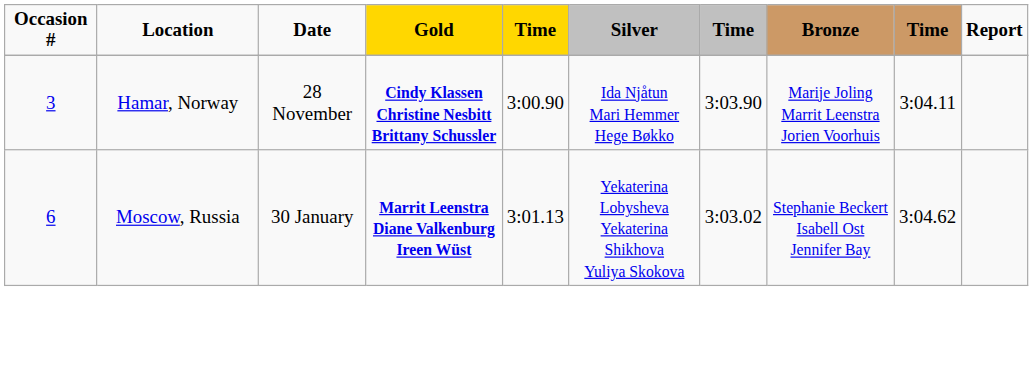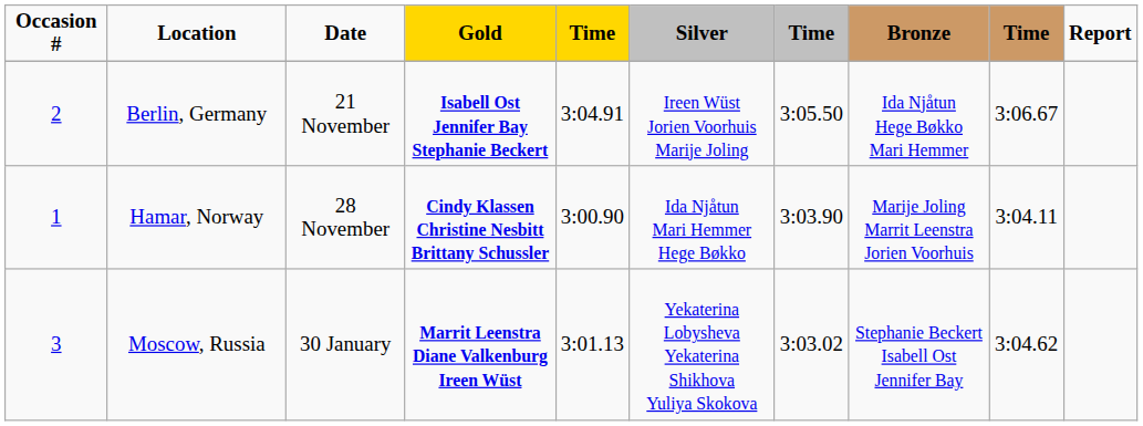 <table class="wikitable">
 <tr>
 <td width="80" align="center"><strong>Occasion #</strong></td>
 <td width="200" align="center"><strong>Location</strong></td>
 <td width="100" align="center"><strong>Date</strong></td>
 <td width="150" bgcolor="gold" align="center"><strong>Gold</strong></td>
 <td width="50" bgcolor="gold" align="center"><strong>Time</strong></td>
 <td width="150" bgcolor="silver" align="center"><strong>Silver</strong></td>
 <td width="50" bgcolor="silver" align="center"><strong>Time</strong></td>
 <td width="150" bgcolor="#CC9966" align="center"><strong>Bronze</strong></td>
 <td width="50" bgcolor="#CC9966" align="center"><strong>Time</strong></td>
 <td width="50" align="center"><strong>Report</strong></td>
 </tr>
 <tr bgcolor="#cccccc">
 </tr>
 <tr>
-<td align="center"><a href='#'>3</a></td>
+<td align="center"><a href='#'>2</a></td>
+<td align="center"><a href='#'>Berlin</a>, Germany</td>
+<td align="center">21 November</td>
+<td align="center"><strong></strong><br><small><strong><a href='#'>Isabell Ost</a><br><a href='#'>Jennifer Bay</a><br><a href='#'>Stephanie Beckert</a></strong></small></td>
+<td align="center">3:04.91</td>
+<td align="center"><br><small><a href='#'>Ireen Wüst</a><br><a href='#'>Jorien Voorhuis</a><br><a href='#'>Marije Joling</a></small></td>
+<td align="center">3:05.50</td>
+<td align="center"><br><small><a href='#'>Ida Njåtun</a><br><a href='#'>Hege Bøkko</a><br><a href='#'>Mari Hemmer</a></small></td>
+<td align="center">3:06.67</td>
+<td align="center"></td>
+</tr>
+<tr>
+<td align="center"><a href='#'>1</a></td>
 <td align="center"><a href='#'>Hamar</a>, Norway</td>
 <td align="center">28 November</td>
 <td align="center"><strong></strong><br><small><strong><a href='#'>Cindy Klassen</a><br><a href='#'>Christine Nesbitt</a><br><a href='#'>Brittany Schussler</a></strong></small></td>
 <td align="center">3:00.90</td>
 <td align="center"><br><small><a href='#'>Ida Njåtun</a><br><a href='#'>Mari Hemmer</a><br><a href='#'>Hege Bøkko</a></small></td>
 <td align="center">3:03.90</td>
 <td align="center"><br><small><a href='#'>Marije Joling</a><br><a href='#'>Marrit Leenstra</a><br><a href='#'>Jorien Voorhuis</a></small></td>
 <td align="center">3:04.11</td>
 <td align="center"></td>
 </tr>
 <tr>
-<td align="center"><a href='#'>6</a></td>
+<td align="center"><a href='#'>3</a></td>
 <td align="center"><a href='#'>Moscow</a>, Russia</td>
 <td align="center">30 January</td>
 <td align="center"><strong></strong><br><small><strong><a href='#'>Marrit Leenstra</a><br><a href='#'>Diane Valkenburg</a><br><a href='#'>Ireen Wüst</a></strong></small></td>
 <td align="center">3:01.13</td>
 <td align="center"><br><small><a href='#'>Yekaterina Lobysheva</a><br><a href='#'>Yekaterina Shikhova</a><br><a href='#'>Yuliya Skokova</a></small></td>
 <td align="center">3:03.02</td>
 <td align="center"><br><small><a href='#'>Stephanie Beckert</a><br><a href='#'>Isabell Ost</a><br><a href='#'>Jennifer Bay</a></small></td>
 <td align="center">3:04.62</td>
 <td align="center"></td>
 </tr>
 </table>
